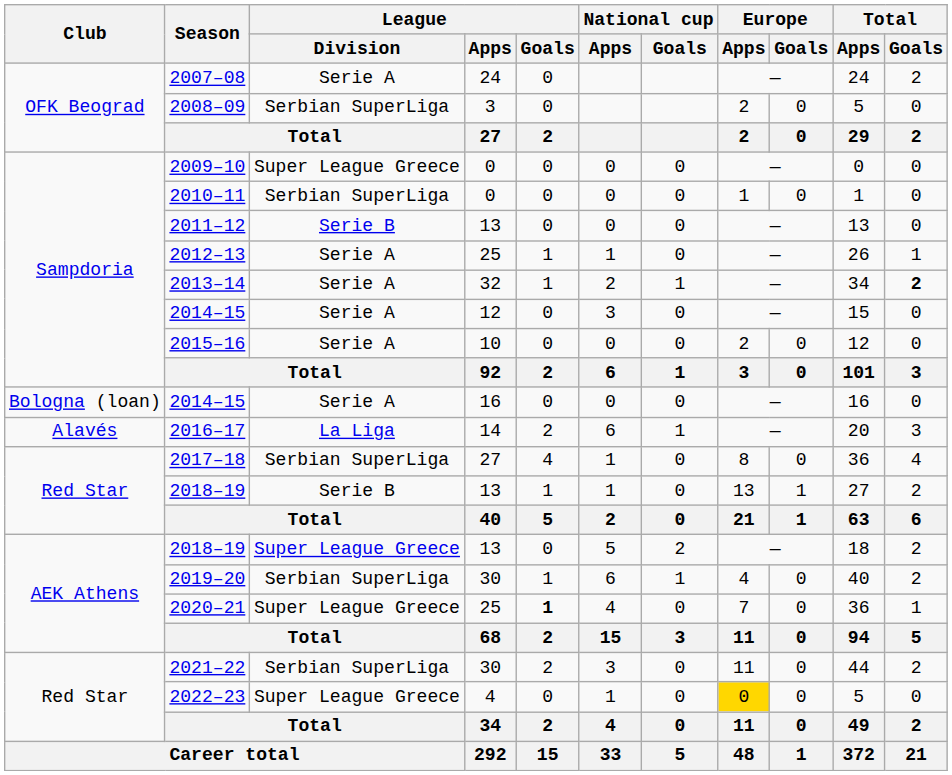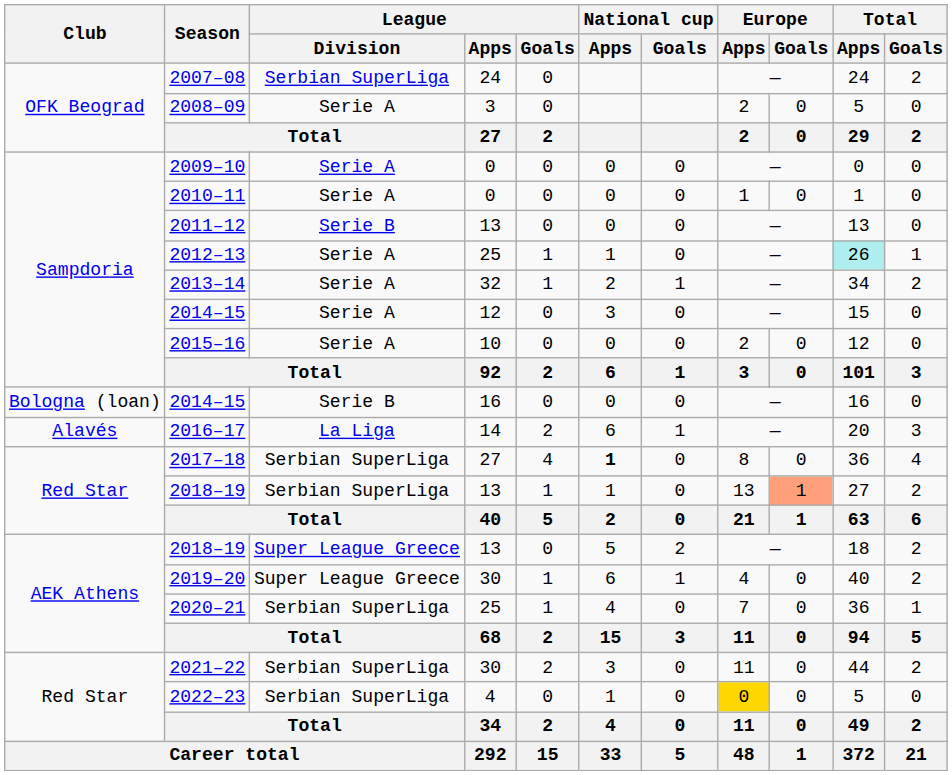 <table class="wikitable" style="text-align:center">
 <tr>
 <th rowspan="2">Club</th>
 <th rowspan="2">Season</th>
 <th colspan="3">League</th>
 <th colspan="2">National cup</th>
 <th colspan="2">Europe</th>
 <th colspan="2">Total</th>
 </tr>
 <tr>
 <th>Division</th>
 <th>Apps</th>
 <th>Goals</th>
 <th>Apps</th>
 <th>Goals</th>
 <th>Apps</th>
 <th>Goals</th>
 <th>Apps</th>
 <th>Goals</th>
 </tr>
 <tr>
 <td rowspan="3"><a href='#'>OFK Beograd</a></td>
 <td><a href='#'>2007–08</a></td>
-<td>Serie A</td>
+<td><a href='#'>Serbian SuperLiga</a></td>
 <td>24</td>
 <td>0</td>
 <td></td>
 <td></td>
 <td colspan="2">—</td>
 <td>24</td>
 <td>2</td>
 </tr>
 <tr>
 <td><a href='#'>2008–09</a></td>
-<td>Serbian SuperLiga</td>
+<td>Serie A</td>
 <td>3</td>
 <td>0</td>
 <td></td>
 <td></td>
 <td>2</td>
 <td>0</td>
 <td>5</td>
 <td>0</td>
 </tr>
 <tr>
 <th colspan="2">Total</th>
 <th>27</th>
 <th>2</th>
 <th></th>
 <th></th>
 <th>2</th>
 <th>0</th>
 <th>29</th>
 <th>2</th>
 </tr>
 <tr>
 <td rowspan="8"><a href='#'>Sampdoria</a></td>
 <td><a href='#'>2009–10</a></td>
-<td>Super League Greece</td>
+<td><a href='#'>Serie A</a></td>
 <td>0</td>
 <td>0</td>
 <td>0</td>
 <td>0</td>
 <td colspan="2">—</td>
 <td>0</td>
 <td>0</td>
 </tr>
 <tr>
 <td><a href='#'>2010–11</a></td>
-<td>Serbian SuperLiga</td>
+<td>Serie A</td>
 <td>0</td>
 <td>0</td>
 <td>0</td>
 <td>0</td>
 <td>1</td>
 <td>0</td>
 <td>1</td>
 <td>0</td>
 </tr>
 <tr>
 <td><a href='#'>2011–12</a></td>
 <td><a href='#'>Serie B</a></td>
 <td>13</td>
 <td>0</td>
 <td>0</td>
 <td>0</td>
 <td colspan="2">—</td>
 <td>13</td>
 <td>0</td>
 </tr>
 <tr>
 <td><a href='#'>2012–13</a></td>
 <td>Serie A</td>
 <td>25</td>
 <td>1</td>
 <td>1</td>
 <td>0</td>
 <td colspan="2">—</td>
-<td>26</td>
+<td style="background: paleturquoise;">26</td>
 <td>1</td>
 </tr>
 <tr>
 <td><a href='#'>2013–14</a></td>
 <td>Serie A</td>
 <td>32</td>
 <td>1</td>
 <td>2</td>
 <td>1</td>
 <td colspan="2">—</td>
 <td>34</td>
-<td><strong>2</strong></td>
+<td>2</td>
 </tr>
 <tr>
 <td><a href='#'>2014–15</a></td>
 <td>Serie A</td>
 <td>12</td>
 <td>0</td>
 <td>3</td>
 <td>0</td>
 <td colspan="2">—</td>
 <td>15</td>
 <td>0</td>
 </tr>
 <tr>
 <td><a href='#'>2015–16</a></td>
 <td>Serie A</td>
 <td>10</td>
 <td>0</td>
 <td>0</td>
 <td>0</td>
 <td>2</td>
 <td>0</td>
 <td>12</td>
 <td>0</td>
 </tr>
 <tr>
 <th colspan="2">Total</th>
 <th>92</th>
 <th>2</th>
 <th>6</th>
 <th>1</th>
 <th>3</th>
 <th>0</th>
 <th>101</th>
 <th>3</th>
 </tr>
 <tr>
 <td><a href='#'>Bologna</a> (loan)</td>
 <td><a href='#'>2014–15</a></td>
-<td>Serie A</td>
+<td>Serie B</td>
 <td>16</td>
 <td>0</td>
 <td>0</td>
 <td>0</td>
 <td colspan="2">—</td>
 <td>16</td>
 <td>0</td>
 </tr>
 <tr>
 <td><a href='#'>Alavés</a></td>
 <td><a href='#'>2016–17</a></td>
 <td><a href='#'>La Liga</a></td>
 <td>14</td>
 <td>2</td>
 <td>6</td>
 <td>1</td>
 <td colspan="2">—</td>
 <td>20</td>
 <td>3</td>
 </tr>
 <tr>
 <td rowspan="3"><a href='#'>Red Star</a></td>
 <td><a href='#'>2017–18</a></td>
 <td>Serbian SuperLiga</td>
 <td>27</td>
 <td>4</td>
-<td>1</td>
+<td><strong>1</strong></td>
 <td>0</td>
 <td>8</td>
 <td>0</td>
 <td>36</td>
 <td>4</td>
 </tr>
 <tr>
 <td><a href='#'>2018–19</a></td>
-<td>Serie B</td>
+<td>Serbian SuperLiga</td>
 <td>13</td>
 <td>1</td>
 <td>1</td>
 <td>0</td>
 <td>13</td>
-<td>1</td>
+<td style="background: lightsalmon;">1</td>
 <td>27</td>
 <td>2</td>
 </tr>
 <tr>
 <th colspan="2">Total</th>
 <th>40</th>
 <th>5</th>
 <th>2</th>
 <th>0</th>
 <th>21</th>
 <th>1</th>
 <th>63</th>
 <th>6</th>
 </tr>
 <tr>
 <td rowspan="4"><a href='#'>AEK Athens</a></td>
 <td><a href='#'>2018–19</a></td>
 <td><a href='#'>Super League Greece</a></td>
 <td>13</td>
 <td>0</td>
 <td>5</td>
 <td>2</td>
 <td colspan="2">—</td>
 <td>18</td>
 <td>2</td>
 </tr>
 <tr>
 <td><a href='#'>2019–20</a></td>
-<td>Serbian SuperLiga</td>
+<td>Super League Greece</td>
 <td>30</td>
 <td>1</td>
 <td>6</td>
 <td>1</td>
 <td>4</td>
 <td>0</td>
 <td>40</td>
 <td>2</td>
 </tr>
 <tr>
 <td><a href='#'>2020–21</a></td>
-<td>Super League Greece</td>
+<td>Serbian SuperLiga</td>
 <td>25</td>
-<td><strong>1</strong></td>
+<td>1</td>
 <td>4</td>
 <td>0</td>
 <td>7</td>
 <td>0</td>
 <td>36</td>
 <td>1</td>
 </tr>
 <tr>
 <th colspan="2">Total</th>
 <th>68</th>
 <th>2</th>
 <th>15</th>
 <th>3</th>
 <th>11</th>
 <th>0</th>
 <th>94</th>
 <th>5</th>
 </tr>
 <tr>
 <td rowspan="3">Red Star</td>
 <td><a href='#'>2021–22</a></td>
 <td>Serbian SuperLiga</td>
 <td>30</td>
 <td>2</td>
 <td>3</td>
 <td>0</td>
 <td>11</td>
 <td>0</td>
 <td>44</td>
 <td>2</td>
 </tr>
 <tr>
 <td><a href='#'>2022–23</a></td>
-<td>Super League Greece</td>
+<td>Serbian SuperLiga</td>
 <td>4</td>
 <td>0</td>
 <td>1</td>
 <td>0</td>
 <td style="background: gold;">0</td>
 <td>0</td>
 <td>5</td>
 <td>0</td>
 </tr>
 <tr>
 <th colspan="2">Total</th>
 <th>34</th>
 <th>2</th>
 <th>4</th>
 <th>0</th>
 <th>11</th>
 <th>0</th>
 <th>49</th>
 <th>2</th>
 </tr>
 <tr>
 <th colspan="3">Career total</th>
 <th>292</th>
 <th>15</th>
 <th>33</th>
 <th>5</th>
 <th>48</th>
 <th>1</th>
 <th>372</th>
 <th>21</th>
 </tr>
 </table>
